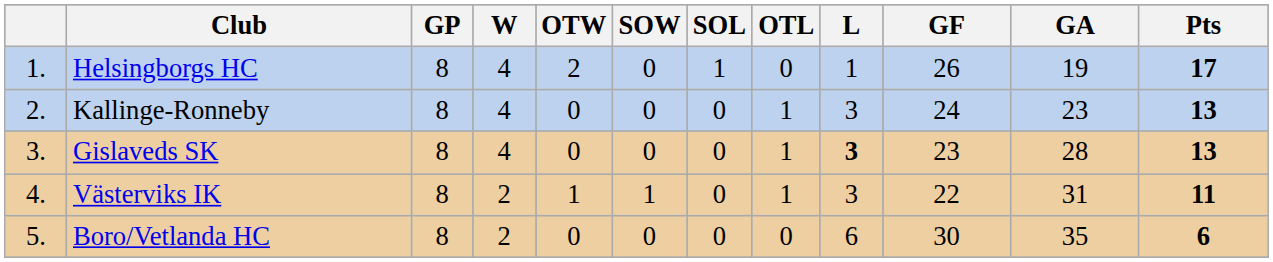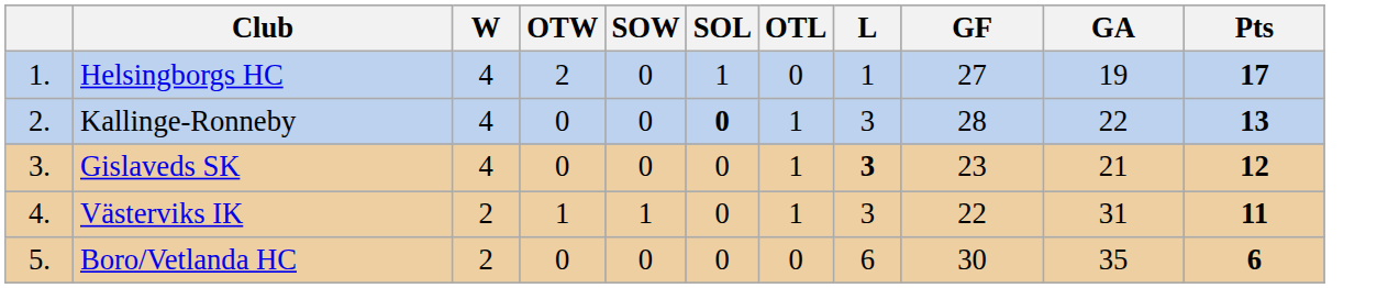 <table class="wikitable">
 <tr>
 <th width="30"></th>
 <th width="200">Club</th>
-<th width="30">GP</th>
 <th width="30">W</th>
 <th width="30">OTW</th>
 <th width="30">SOW</th>
 <th width="30">SOL</th>
 <th width="30">OTL</th>
 <th width="30">L</th>
 <th width="70">GF</th>
 <th width="70">GA</th>
 <th width="70">Pts</th>
 </tr>
 <tr bgcolor="#BCD2EE" align="center">
 <td>1.</td>
 <td align="left"><a href='#'>Helsingborgs HC</a></td>
-<td>8</td>
 <td>4</td>
 <td>2</td>
 <td>0</td>
 <td>1</td>
 <td>0</td>
 <td>1</td>
-<td>26</td>
+<td>27</td>
 <td>19</td>
 <td><strong>17</strong></td>
 </tr>
 <tr bgcolor="#BCD2EE" align="center">
 <td>2.</td>
 <td align="left">Kallinge-Ronneby</td>
-<td>8</td>
 <td>4</td>
 <td>0</td>
 <td>0</td>
-<td>0</td>
+<td><strong>0</strong></td>
 <td>1</td>
 <td>3</td>
-<td>24</td>
-<td>23</td>
+<td>28</td>
+<td>22</td>
 <td><strong>13</strong></td>
 </tr>
 <tr bgcolor="#EECFA1" align="center">
 <td>3.</td>
 <td align="left"><a href='#'>Gislaveds SK</a></td>
-<td>8</td>
 <td>4</td>
 <td>0</td>
 <td>0</td>
 <td>0</td>
 <td>1</td>
 <td><strong>3</strong></td>
 <td>23</td>
-<td>28</td>
-<td><strong>13</strong></td>
+<td>21</td>
+<td><strong>12</strong></td>
 </tr>
 <tr bgcolor="#EECFA1" align="center">
 <td>4.</td>
 <td align="left"><a href='#'>Västerviks IK</a></td>
-<td>8</td>
 <td>2</td>
 <td>1</td>
 <td>1</td>
 <td>0</td>
 <td>1</td>
 <td>3</td>
 <td>22</td>
 <td>31</td>
 <td><strong>11</strong></td>
 </tr>
 <tr bgcolor="#EECFA1" align="center">
 <td>5.</td>
 <td align="left"><a href='#'>Boro/Vetlanda HC</a></td>
-<td>8</td>
 <td>2</td>
 <td>0</td>
 <td>0</td>
 <td>0</td>
 <td>0</td>
 <td>6</td>
 <td>30</td>
 <td>35</td>
 <td><strong>6</strong></td>
 </tr>
 </table>
